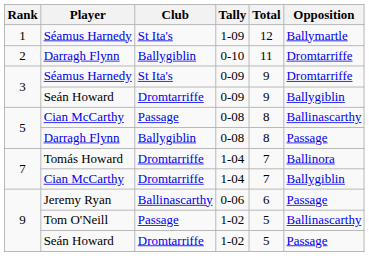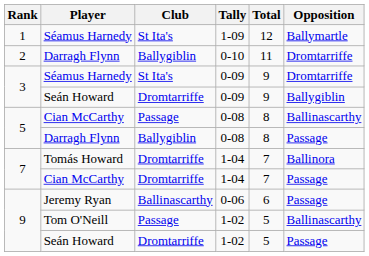 <table class="wikitable">
 <tr>
 <th>Rank</th>
 <th>Player</th>
 <th>Club</th>
 <th>Tally</th>
 <th>Total</th>
 <th>Opposition</th>
 </tr>
 <tr>
 <td rowspan="1" style="text-align:center;">1</td>
 <td><a href='#'>Séamus Harnedy</a></td>
 <td><a href='#'>St Ita's</a></td>
 <td align=center>1-09</td>
 <td align=center>12</td>
 <td><a href='#'>Ballymartle</a></td>
 </tr>
 <tr>
 <td rowspan="1" style="text-align:center;">2</td>
 <td><a href='#'>Darragh Flynn</a></td>
 <td><a href='#'>Ballygiblin</a></td>
 <td align=center>0-10</td>
 <td align=center>11</td>
 <td><a href='#'>Dromtarriffe</a></td>
 </tr>
 <tr>
 <td rowspan="2" style="text-align:center;">3</td>
 <td><a href='#'>Séamus Harnedy</a></td>
 <td><a href='#'>St Ita's</a></td>
 <td align=center>0-09</td>
 <td align=center>9</td>
 <td><a href='#'>Dromtarriffe</a></td>
 </tr>
 <tr>
 <td>Seán Howard</td>
 <td><a href='#'>Dromtarriffe</a></td>
 <td align=center>0-09</td>
 <td align=center>9</td>
 <td><a href='#'>Ballygiblin</a></td>
 </tr>
 <tr>
 <td rowspan="2" style="text-align:center;">5</td>
 <td><a href='#'>Cian McCarthy</a></td>
 <td><a href='#'>Passage</a></td>
 <td align=center>0-08</td>
 <td align=center>8</td>
 <td><a href='#'>Ballinascarthy</a></td>
 </tr>
 <tr>
 <td><a href='#'>Darragh Flynn</a></td>
 <td><a href='#'>Ballygiblin</a></td>
 <td align=center>0-08</td>
 <td align=center>8</td>
 <td><a href='#'>Passage</a></td>
 </tr>
 <tr>
 <td rowspan="2" style="text-align:center;">7</td>
 <td>Tomás Howard</td>
 <td><a href='#'>Dromtarriffe</a></td>
 <td align=center>1-04</td>
 <td align=center>7</td>
 <td><a href='#'>Ballinora</a></td>
 </tr>
 <tr>
 <td><a href='#'>Cian McCarthy</a></td>
 <td><a href='#'>Dromtarriffe</a></td>
 <td align=center>1-04</td>
 <td align=center>7</td>
-<td><a href='#'>Ballygiblin</a></td>
+<td><a href='#'>Passage</a></td>
 </tr>
 <tr>
 <td rowspan="3" style="text-align:center;">9</td>
 <td>Jeremy Ryan</td>
 <td><a href='#'>Ballinascarthy</a></td>
 <td align=center>0-06</td>
 <td align=center>6</td>
 <td><a href='#'>Passage</a></td>
 </tr>
 <tr>
 <td>Tom O'Neill</td>
 <td><a href='#'>Passage</a></td>
 <td align=center>1-02</td>
 <td align=center>5</td>
 <td><a href='#'>Ballinascarthy</a></td>
 </tr>
 <tr>
 <td>Seán Howard</td>
 <td><a href='#'>Dromtarriffe</a></td>
 <td align=center>1-02</td>
 <td align=center>5</td>
 <td><a href='#'>Passage</a></td>
 </tr>
 </table>
